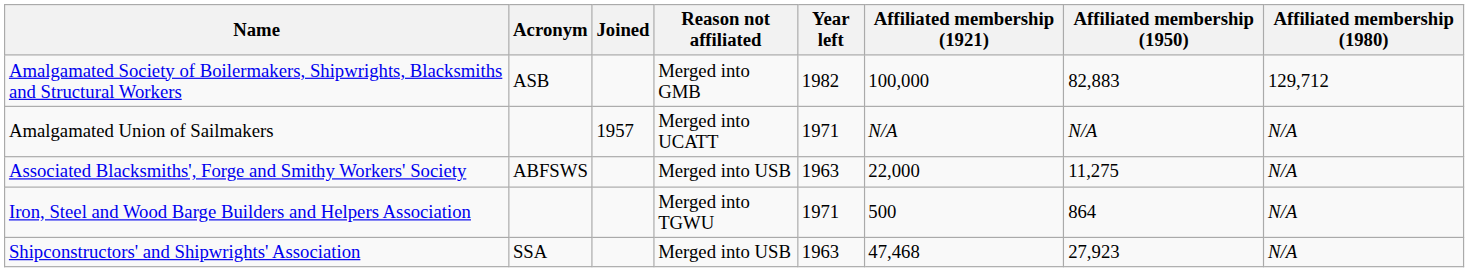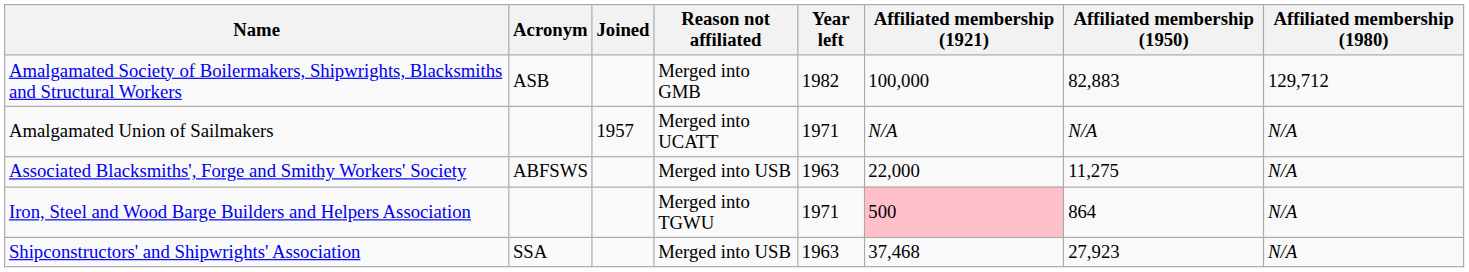 <table class="wikitable sortable">
 <tr>
 <th>Name</th>
 <th>Acronym</th>
 <th>Joined</th>
 <th>Reason not affiliated</th>
 <th>Year left</th>
 <th>Affiliated membership (1921)</th>
 <th>Affiliated membership (1950)</th>
 <th>Affiliated membership (1980)</th>
 </tr>
 <tr>
 <td><a href='#'>Amalgamated Society of Boilermakers, Shipwrights, Blacksmiths and Structural Workers</a></td>
 <td>ASB</td>
 <td></td>
 <td>Merged into GMB</td>
 <td>1982</td>
 <td>100,000</td>
 <td>82,883</td>
 <td>129,712</td>
 </tr>
 <tr>
 <td>Amalgamated Union of Sailmakers</td>
 <td></td>
 <td>1957</td>
 <td>Merged into UCATT</td>
 <td>1971</td>
 <td><em>N/A</em></td>
 <td><em>N/A</em></td>
 <td><em>N/A</em></td>
 </tr>
 <tr>
 <td><a href='#'>Associated Blacksmiths', Forge and Smithy Workers' Society</a></td>
 <td>ABFSWS</td>
 <td></td>
 <td>Merged into USB</td>
 <td>1963</td>
 <td>22,000</td>
 <td>11,275</td>
 <td><em>N/A</em></td>
 </tr>
 <tr>
 <td><a href='#'>Iron, Steel and Wood Barge Builders and Helpers Association</a></td>
 <td></td>
 <td></td>
 <td>Merged into TGWU</td>
 <td>1971</td>
-<td>500</td>
+<td style="background: pink;">500</td>
 <td>864</td>
 <td><em>N/A</em></td>
 </tr>
 <tr>
 <td><a href='#'>Shipconstructors' and Shipwrights' Association</a></td>
 <td>SSA</td>
 <td></td>
 <td>Merged into USB</td>
 <td>1963</td>
-<td>47,468</td>
+<td>37,468</td>
 <td>27,923</td>
 <td><em>N/A</em></td>
 </tr>
 </table>
